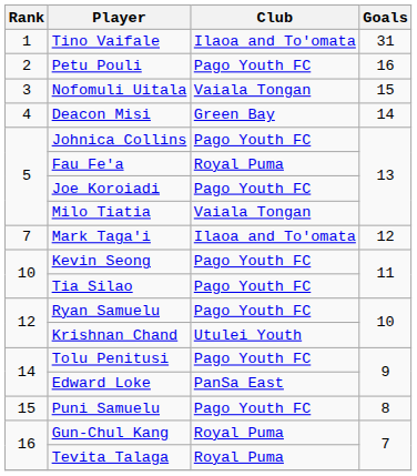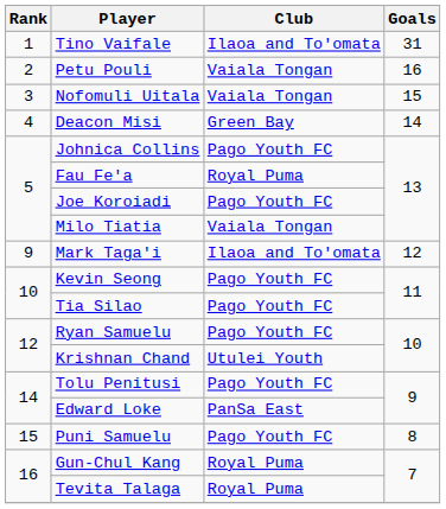 <table class="wikitable" style="text-align:center">
 <tr>
 <th>Rank</th>
 <th>Player</th>
 <th>Club</th>
 <th>Goals</th>
 </tr>
 <tr>
 <td>1</td>
 <td align="left"> <a href='#'>Tino Vaifale</a></td>
 <td align="left"><a href='#'>Ilaoa and To'omata</a></td>
 <td>31</td>
 </tr>
 <tr>
 <td>2</td>
 <td align="left"> <a href='#'>Petu Pouli</a></td>
-<td align="left"><a href='#'>Pago Youth FC</a></td>
+<td align="left"><a href='#'>Vaiala Tongan</a></td>
 <td>16</td>
 </tr>
 <tr>
 <td>3</td>
 <td align="left"> <a href='#'>Nofomuli Uitala</a></td>
 <td align="left"><a href='#'>Vaiala Tongan</a></td>
 <td>15</td>
 </tr>
 <tr>
 <td>4</td>
 <td align="left"> <a href='#'>Deacon Misi</a></td>
 <td align="left"><a href='#'>Green Bay</a></td>
 <td>14</td>
 </tr>
 <tr>
 <td rowspan="4">5</td>
 <td align="left"> <a href='#'>Johnica Collins</a></td>
 <td align="left"><a href='#'>Pago Youth FC</a></td>
 <td rowspan="4">13</td>
 </tr>
 <tr>
 <td align="left"> <a href='#'>Fau Fe'a</a></td>
 <td align="left"><a href='#'>Royal Puma</a></td>
 </tr>
 <tr>
 <td align="left"> <a href='#'>Joe Koroiadi</a></td>
 <td align="left"><a href='#'>Pago Youth FC</a></td>
 </tr>
 <tr>
 <td align="left"> <a href='#'>Milo Tiatia</a></td>
 <td align="left"><a href='#'>Vaiala Tongan</a></td>
 </tr>
 <tr>
-<td>7</td>
+<td>9</td>
 <td align="left"> <a href='#'>Mark Taga'i</a></td>
 <td align="left"><a href='#'>Ilaoa and To'omata</a></td>
 <td>12</td>
 </tr>
 <tr>
 <td rowspan="2">10</td>
 <td align="left"> <a href='#'>Kevin Seong</a></td>
 <td align="left"><a href='#'>Pago Youth FC</a></td>
 <td rowspan="2">11</td>
 </tr>
 <tr>
 <td align="left"> <a href='#'>Tia Silao</a></td>
 <td align="left"><a href='#'>Pago Youth FC</a></td>
 </tr>
 <tr>
 <td rowspan="2">12</td>
 <td align="left"> <a href='#'>Ryan Samuelu</a></td>
 <td align="left"><a href='#'>Pago Youth FC</a></td>
 <td rowspan="2">10</td>
 </tr>
 <tr>
 <td align="left"> <a href='#'>Krishnan Chand</a></td>
 <td align="left"><a href='#'>Utulei Youth</a></td>
 </tr>
 <tr>
 <td rowspan="2">14</td>
 <td align="left"> <a href='#'>Tolu Penitusi</a></td>
 <td align="left"><a href='#'>Pago Youth FC</a></td>
 <td rowspan="2">9</td>
 </tr>
 <tr>
 <td align="left"> <a href='#'>Edward Loke</a></td>
 <td align="left"><a href='#'>PanSa East</a></td>
 </tr>
 <tr>
 <td>15</td>
 <td align="left"> <a href='#'>Puni Samuelu</a></td>
 <td align="left"><a href='#'>Pago Youth FC</a></td>
 <td>8</td>
 </tr>
 <tr>
 <td rowspan="2">16</td>
 <td align="left"> <a href='#'>Gun-Chul Kang</a></td>
 <td align="left"><a href='#'>Royal Puma</a></td>
 <td rowspan="2">7</td>
 </tr>
 <tr>
 <td align="left"> <a href='#'>Tevita Talaga</a></td>
 <td align="left"><a href='#'>Royal Puma</a></td>
 </tr>
 <tr>
 </tr>
 </table>
